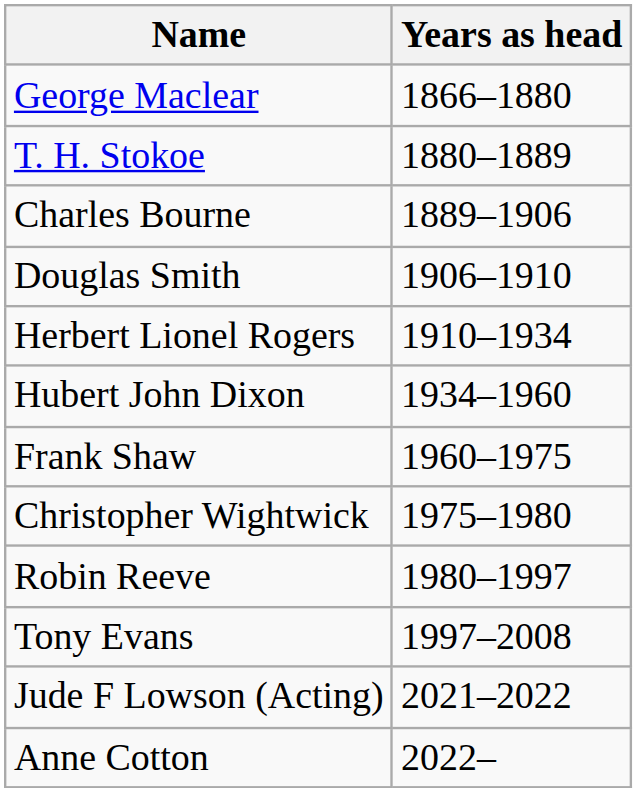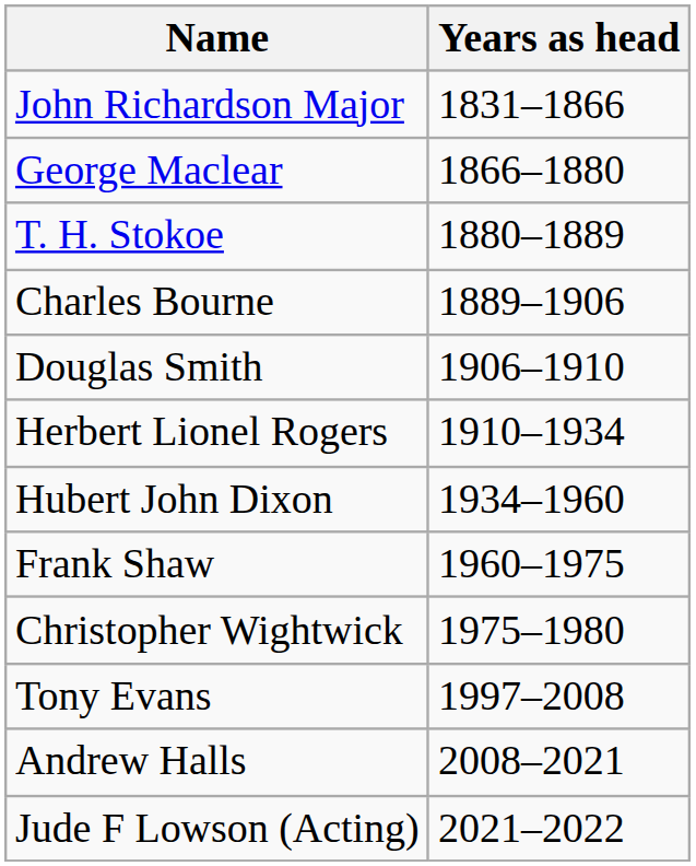 <table class="wikitable">
 <tr>
 <th>Name</th>
 <th>Years as head</th>
+</tr>
+<tr>
+<td><a href='#'>John Richardson Major</a></td>
+<td>1831–1866</td>
 </tr>
 <tr>
 <td><a href='#'>George Maclear</a></td>
 <td>1866–1880</td>
 </tr>
 <tr>
 <td><a href='#'>T. H. Stokoe</a></td>
 <td>1880–1889</td>
 </tr>
 <tr>
 <td>Charles Bourne</td>
 <td>1889–1906</td>
 </tr>
 <tr>
 <td>Douglas Smith</td>
 <td>1906–1910</td>
 </tr>
 <tr>
 <td>Herbert Lionel Rogers</td>
 <td>1910–1934</td>
 </tr>
 <tr>
 <td>Hubert John Dixon</td>
 <td>1934–1960</td>
 </tr>
 <tr>
 <td>Frank Shaw</td>
 <td>1960–1975</td>
 </tr>
 <tr>
 <td>Christopher Wightwick</td>
 <td>1975–1980</td>
 </tr>
 <tr>
-<td>Robin Reeve</td>
-<td>1980–1997</td>
+<td>Tony Evans</td>
+<td>1997–2008</td>
 </tr>
 <tr>
-<td>Tony Evans</td>
-<td>1997–2008</td>
+<td>Andrew Halls</td>
+<td>2008–2021</td>
 </tr>
 <tr>
 <td>Jude F Lowson (Acting)</td>
 <td>2021–2022</td>
 </tr>
-<tr>
-<td>Anne Cotton</td>
-<td>2022–</td>
-</tr>
 </table>
